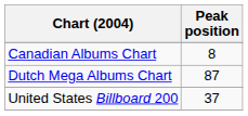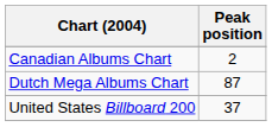 <table class="wikitable sortable" style="text-align:center;">
 <tr>
 <th>Chart (2004)</th>
 <th>Peak<br>position</th>
 </tr>
 <tr>
 </tr>
 <tr>
 <td align="left"><a href='#'>Canadian Albums Chart</a></td>
-<td>8</td>
+<td>2</td>
 </tr>
 <tr>
 <td align="left"><a href='#'>Dutch Mega Albums Chart</a></td>
 <td>87</td>
 </tr>
 <tr>
 </tr>
 <tr>
 <td align="left">United States <a href='#'><em>Billboard</em> 200</a></td>
 <td>37</td>
 </tr>
 <tr>
 </tr>
 </table>
